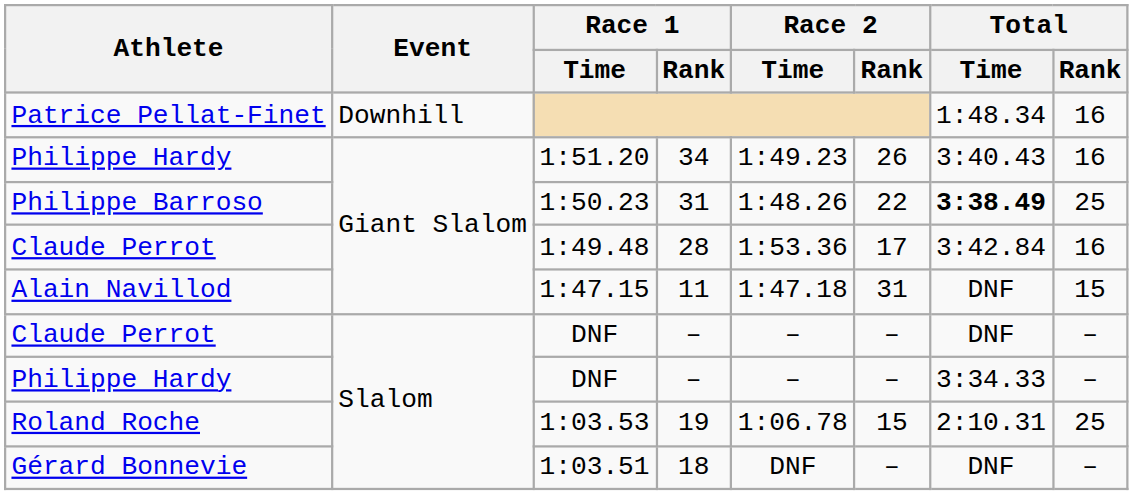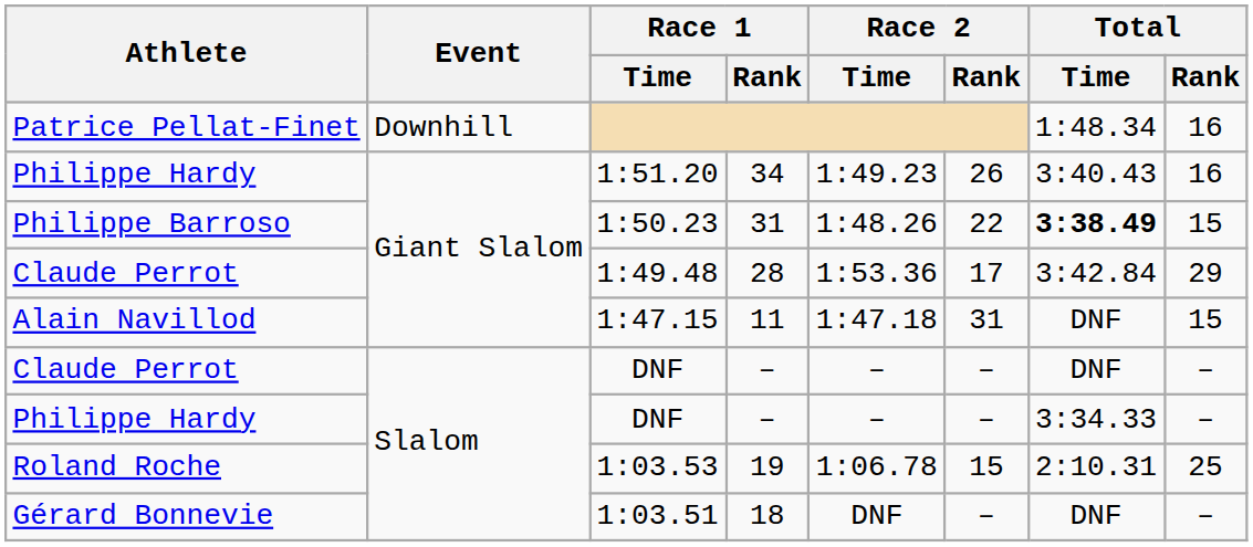 <table class="wikitable" style="font-size:90%">
 <tr>
 <th rowspan="2">Athlete</th>
 <th rowspan="2">Event</th>
 <th colspan="2">Race 1</th>
 <th colspan="2">Race 2</th>
 <th colspan="2">Total</th>
 </tr>
 <tr>
 <th>Time</th>
 <th>Rank</th>
 <th>Time</th>
 <th>Rank</th>
 <th>Time</th>
 <th>Rank</th>
 </tr>
 <tr>
 <td><a href='#'>Patrice Pellat-Finet</a></td>
 <td>Downhill</td>
 <td colspan="4" bgcolor="wheat"></td>
 <td align="center">1:48.34</td>
 <td align="center">16</td>
 </tr>
 <tr>
 <td><a href='#'>Philippe Hardy</a></td>
 <td rowspan="4">Giant Slalom</td>
 <td align="center">1:51.20</td>
 <td align="center">34</td>
 <td align="center">1:49.23</td>
 <td align="center">26</td>
 <td align="center">3:40.43</td>
 <td align="center">16</td>
 </tr>
 <tr>
 <td><a href='#'>Philippe Barroso</a></td>
 <td align="center">1:50.23</td>
 <td align="center">31</td>
 <td align="center">1:48.26</td>
 <td align="center">22</td>
 <td align="center"><strong>3:38.49</strong></td>
-<td align="center">25</td>
+<td align="center">15</td>
 </tr>
 <tr>
 <td><a href='#'>Claude Perrot</a></td>
 <td align="center">1:49.48</td>
 <td align="center">28</td>
 <td align="center">1:53.36</td>
 <td align="center">17</td>
 <td align="center">3:42.84</td>
-<td align="center">16</td>
+<td align="center">29</td>
 </tr>
 <tr>
 <td><a href='#'>Alain Navillod</a></td>
 <td align="center">1:47.15</td>
 <td align="center">11</td>
 <td align="center">1:47.18</td>
 <td align="center">31</td>
 <td align="center">DNF</td>
 <td align="center">15</td>
 </tr>
 <tr>
 <td><a href='#'>Claude Perrot</a></td>
 <td rowspan="4">Slalom</td>
 <td align="center">DNF</td>
 <td align="center">–</td>
 <td align="center">–</td>
 <td align="center">–</td>
 <td align="center">DNF</td>
 <td align="center">–</td>
 </tr>
 <tr>
 <td><a href='#'>Philippe Hardy</a></td>
 <td align="center">DNF</td>
 <td align="center">–</td>
 <td align="center">–</td>
 <td align="center">–</td>
 <td align="center">3:34.33</td>
 <td align="center">–</td>
 </tr>
 <tr>
 <td><a href='#'>Roland Roche</a></td>
 <td align="center">1:03.53</td>
 <td align="center">19</td>
 <td align="center">1:06.78</td>
 <td align="center">15</td>
 <td align="center">2:10.31</td>
 <td align="center">25</td>
 </tr>
 <tr>
 <td><a href='#'>Gérard Bonnevie</a></td>
 <td align="center">1:03.51</td>
 <td align="center">18</td>
 <td align="center">DNF</td>
 <td align="center">–</td>
 <td align="center">DNF</td>
 <td align="center">–</td>
 </tr>
 </table>
